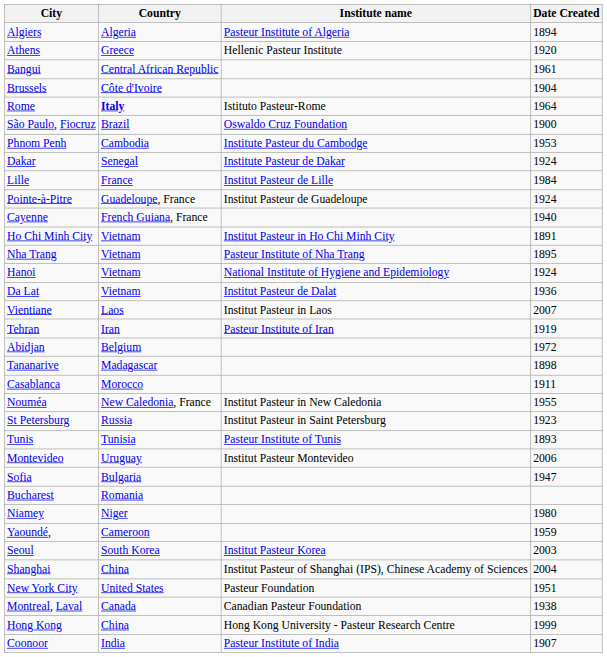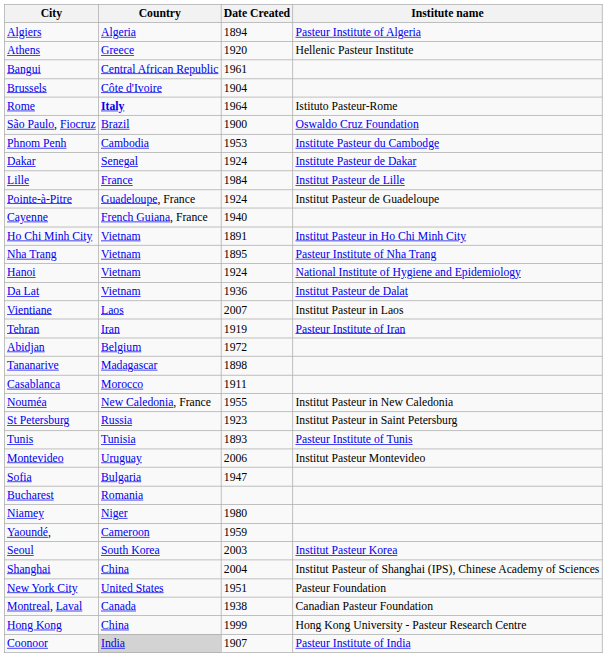 <table class="wikitable sortable">
 <tr>
 <th>City</th>
 <th>Country</th>
+<th>Date Created</th>
 <th>Institute name</th>
-<th>Date Created</th>
 </tr>
 <tr>
 <td><a href='#'>Algiers</a></td>
 <td><a href='#'>Algeria</a></td>
+<td>1894</td>
 <td><a href='#'>Pasteur Institute of Algeria</a></td>
-<td>1894</td>
 </tr>
 <tr>
 <td><a href='#'>Athens</a></td>
 <td><a href='#'>Greece</a></td>
+<td>1920</td>
 <td>Hellenic Pasteur Institute</td>
-<td>1920</td>
 </tr>
 <tr>
 <td><a href='#'>Bangui</a></td>
 <td><a href='#'>Central African Republic</a></td>
+<td>1961</td>
 <td></td>
-<td>1961</td>
 </tr>
 <tr>
 <td><a href='#'>Brussels</a></td>
 <td><a href='#'>Côte d'Ivoire</a></td>
+<td>1904</td>
 <td></td>
-<td>1904</td>
 </tr>
 <tr>
 <td><a href='#'>Rome</a></td>
 <td><strong><a href='#'>Italy</a></strong></td>
+<td>1964</td>
 <td>Istituto Pasteur-Rome</td>
-<td>1964</td>
 </tr>
 <tr>
 <td><a href='#'>São Paulo</a>, <a href='#'>Fiocruz</a></td>
 <td><a href='#'>Brazil</a></td>
+<td>1900</td>
 <td><a href='#'>Oswaldo Cruz Foundation</a></td>
-<td>1900</td>
 </tr>
 <tr>
 <td><a href='#'>Phnom Penh</a></td>
 <td><a href='#'>Cambodia</a></td>
+<td>1953</td>
 <td><a href='#'>Institute Pasteur du Cambodge</a></td>
-<td>1953</td>
 </tr>
 <tr>
 <td><a href='#'>Dakar</a></td>
 <td><a href='#'>Senegal</a></td>
+<td>1924</td>
 <td><a href='#'>Institute Pasteur de Dakar</a></td>
-<td>1924</td>
 </tr>
 <tr>
 <td><a href='#'>Lille</a></td>
 <td><a href='#'>France</a></td>
+<td>1984</td>
 <td><a href='#'>Institut Pasteur de Lille</a></td>
-<td>1984</td>
 </tr>
 <tr>
 <td><a href='#'>Pointe-à-Pitre</a></td>
 <td><a href='#'>Guadeloupe</a>, France</td>
+<td>1924</td>
 <td>Institut Pasteur de Guadeloupe</td>
-<td>1924</td>
 </tr>
 <tr>
 <td><a href='#'>Cayenne</a></td>
 <td><a href='#'>French Guiana</a>, France</td>
+<td>1940</td>
 <td></td>
-<td>1940</td>
 </tr>
 <tr>
 <td><a href='#'>Ho Chi Minh City</a></td>
 <td><a href='#'>Vietnam</a></td>
+<td>1891</td>
 <td><a href='#'>Institut Pasteur in Ho Chi Minh City</a></td>
-<td>1891</td>
 </tr>
 <tr>
 <td><a href='#'>Nha Trang</a></td>
 <td><a href='#'>Vietnam</a></td>
+<td>1895</td>
 <td><a href='#'>Pasteur Institute of Nha Trang</a></td>
-<td>1895</td>
 </tr>
 <tr>
 <td><a href='#'>Hanoi</a></td>
 <td><a href='#'>Vietnam</a></td>
+<td>1924</td>
 <td><a href='#'>National Institute of Hygiene and Epidemiology</a></td>
-<td>1924</td>
 </tr>
 <tr>
 <td><a href='#'>Da Lat</a></td>
 <td><a href='#'>Vietnam</a></td>
+<td>1936</td>
 <td><a href='#'>Institut Pasteur de Dalat</a></td>
-<td>1936</td>
 </tr>
 <tr>
 <td><a href='#'>Vientiane</a></td>
 <td><a href='#'>Laos</a></td>
+<td>2007</td>
 <td>Institut Pasteur in Laos</td>
-<td>2007</td>
 </tr>
 <tr>
 <td><a href='#'>Tehran</a></td>
 <td><a href='#'>Iran</a></td>
+<td>1919</td>
 <td><a href='#'>Pasteur Institute of Iran</a></td>
-<td>1919</td>
 </tr>
 <tr>
 <td><a href='#'>Abidjan</a></td>
 <td><a href='#'>Belgium</a></td>
+<td>1972</td>
 <td></td>
-<td>1972</td>
 </tr>
 <tr>
 <td><a href='#'>Tananarive</a></td>
 <td><a href='#'>Madagascar</a></td>
+<td>1898</td>
 <td></td>
-<td>1898</td>
 </tr>
 <tr>
 <td><a href='#'>Casablanca</a></td>
 <td><a href='#'>Morocco</a></td>
+<td>1911</td>
 <td></td>
-<td>1911</td>
 </tr>
 <tr>
 <td><a href='#'>Nouméa</a></td>
 <td><a href='#'>New Caledonia</a>, France</td>
+<td>1955</td>
 <td>Institut Pasteur in New Caledonia</td>
-<td>1955</td>
 </tr>
 <tr>
 <td><a href='#'>St Petersburg</a></td>
 <td><a href='#'>Russia</a></td>
+<td>1923</td>
 <td>Institut Pasteur in Saint Petersburg</td>
-<td>1923</td>
 </tr>
 <tr>
 <td><a href='#'>Tunis</a></td>
 <td><a href='#'>Tunisia</a></td>
+<td>1893</td>
 <td><a href='#'>Pasteur Institute of Tunis</a></td>
-<td>1893</td>
 </tr>
 <tr>
 <td><a href='#'>Montevideo</a></td>
 <td><a href='#'>Uruguay</a></td>
+<td>2006</td>
 <td>Institut Pasteur Montevideo</td>
-<td>2006</td>
 </tr>
 <tr>
 <td><a href='#'>Sofia</a></td>
 <td><a href='#'>Bulgaria</a></td>
+<td>1947</td>
 <td></td>
-<td>1947</td>
 </tr>
 <tr>
 <td><a href='#'>Bucharest</a></td>
 <td><a href='#'>Romania</a></td>
 <td></td>
 <td></td>
 </tr>
 <tr>
 <td><a href='#'>Niamey</a></td>
 <td><a href='#'>Niger</a></td>
+<td>1980</td>
 <td></td>
-<td>1980</td>
 </tr>
 <tr>
 <td><a href='#'>Yaoundé</a>,</td>
 <td><a href='#'>Cameroon</a></td>
+<td>1959</td>
 <td></td>
-<td>1959</td>
 </tr>
 <tr>
 <td><a href='#'>Seoul</a></td>
 <td><a href='#'>South Korea</a></td>
+<td>2003</td>
 <td><a href='#'>Institut Pasteur Korea</a></td>
-<td>2003</td>
 </tr>
 <tr>
 <td><a href='#'>Shanghai</a></td>
 <td><a href='#'>China</a></td>
+<td>2004</td>
 <td>Institut Pasteur of Shanghai (IPS), Chinese Academy of Sciences</td>
-<td>2004</td>
 </tr>
 <tr>
 <td><a href='#'>New York City</a></td>
 <td><a href='#'>United States</a></td>
+<td>1951</td>
 <td>Pasteur Foundation</td>
-<td>1951</td>
 </tr>
 <tr>
 <td><a href='#'>Montreal</a>, <a href='#'>Laval</a></td>
 <td><a href='#'>Canada</a></td>
+<td>1938</td>
 <td>Canadian Pasteur Foundation</td>
-<td>1938</td>
 </tr>
 <tr>
 <td><a href='#'>Hong Kong</a></td>
 <td><a href='#'>China</a></td>
+<td>1999</td>
 <td>Hong Kong University - Pasteur Research Centre</td>
-<td>1999</td>
 </tr>
 <tr>
 <td><a href='#'>Coonoor</a></td>
-<td><a href='#'>India</a></td>
+<td style="background: lightgrey;"><a href='#'>India</a></td>
+<td>1907</td>
 <td><a href='#'>Pasteur Institute of India</a></td>
-<td>1907</td>
 </tr>
 </table>
